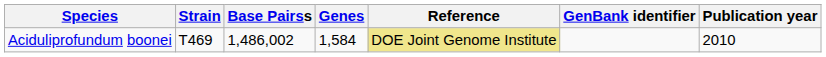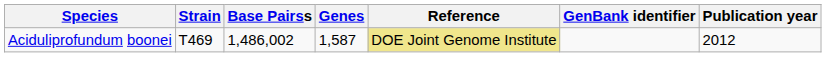 <table class="wikitable sortable">
 <tr>
 <th><a href='#'>Species</a></th>
 <th><a href='#'>Strain</a></th>
 <th><a href='#'>Base Pairs</a>s</th>
 <th><a href='#'>Genes</a></th>
 <th>Reference</th>
 <th><a href='#'>GenBank</a> identifier</th>
 <th>Publication year</th>
 </tr>
 <tr>
 <td><a href='#'>Aciduliprofundum</a> <a href='#'>boonei</a></td>
 <td>T469</td>
 <td>1,486,002</td>
-<td>1,584</td>
+<td>1,587</td>
 <td style="background: khaki;">DOE Joint Genome Institute</td>
 <td></td>
-<td>2010</td>
+<td>2012</td>
 </tr>
 </table>
